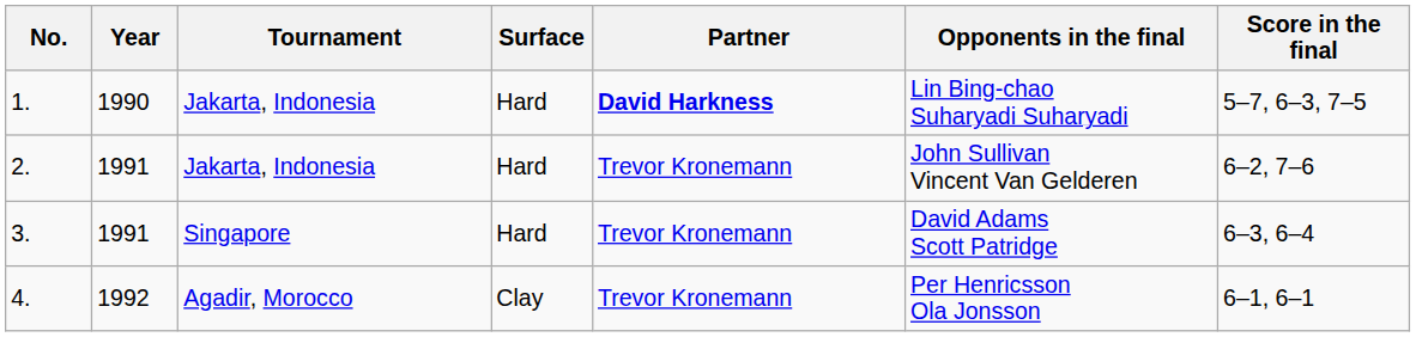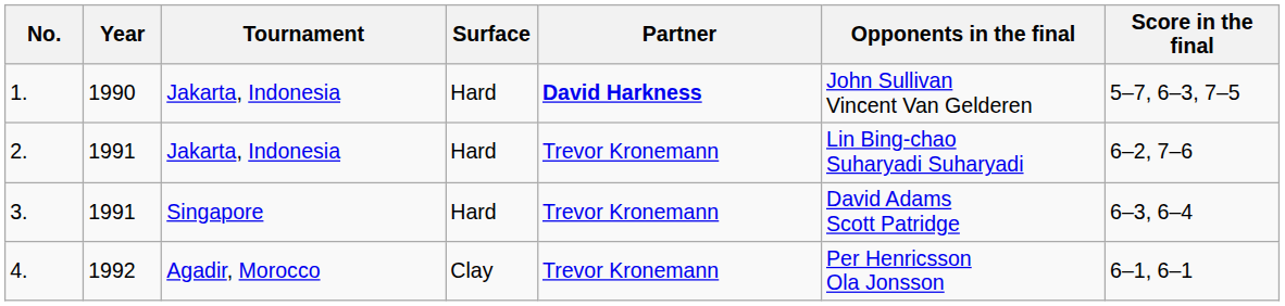 <table class="sortable wikitable" style=font-size:97%>
 <tr>
 <th width=50>No.</th>
 <th width=50>Year</th>
 <th width=200>Tournament</th>
 <th width=60>Surface</th>
 <th width=200>Partner</th>
 <th width=200>Opponents in the final</th>
 <th width=120>Score in the final</th>
 </tr>
 <tr>
 <td>1.</td>
 <td>1990</td>
 <td><a href='#'>Jakarta</a>, <a href='#'>Indonesia</a></td>
 <td>Hard</td>
 <td><strong> <a href='#'>David Harkness</a></strong></td>
-<td> <a href='#'>Lin Bing-chao</a><br> <a href='#'>Suharyadi Suharyadi</a></td>
+<td> <a href='#'>John Sullivan</a><br> Vincent Van Gelderen</td>
 <td>5–7, 6–3, 7–5</td>
 </tr>
 <tr>
 <td>2.</td>
 <td>1991</td>
 <td><a href='#'>Jakarta</a>, <a href='#'>Indonesia</a></td>
 <td>Hard</td>
 <td> <a href='#'>Trevor Kronemann</a></td>
-<td> <a href='#'>John Sullivan</a><br> Vincent Van Gelderen</td>
+<td> <a href='#'>Lin Bing-chao</a><br> <a href='#'>Suharyadi Suharyadi</a></td>
 <td>6–2, 7–6</td>
 </tr>
 <tr>
 <td>3.</td>
 <td>1991</td>
 <td><a href='#'>Singapore</a></td>
 <td>Hard</td>
 <td> <a href='#'>Trevor Kronemann</a></td>
 <td> <a href='#'>David Adams</a><br> <a href='#'>Scott Patridge</a></td>
 <td>6–3, 6–4</td>
 </tr>
 <tr>
 <td>4.</td>
 <td>1992</td>
 <td><a href='#'>Agadir</a>, <a href='#'>Morocco</a></td>
 <td>Clay</td>
 <td> <a href='#'>Trevor Kronemann</a></td>
 <td> <a href='#'>Per Henricsson</a><br> <a href='#'>Ola Jonsson</a></td>
 <td>6–1, 6–1</td>
 </tr>
 </table>
